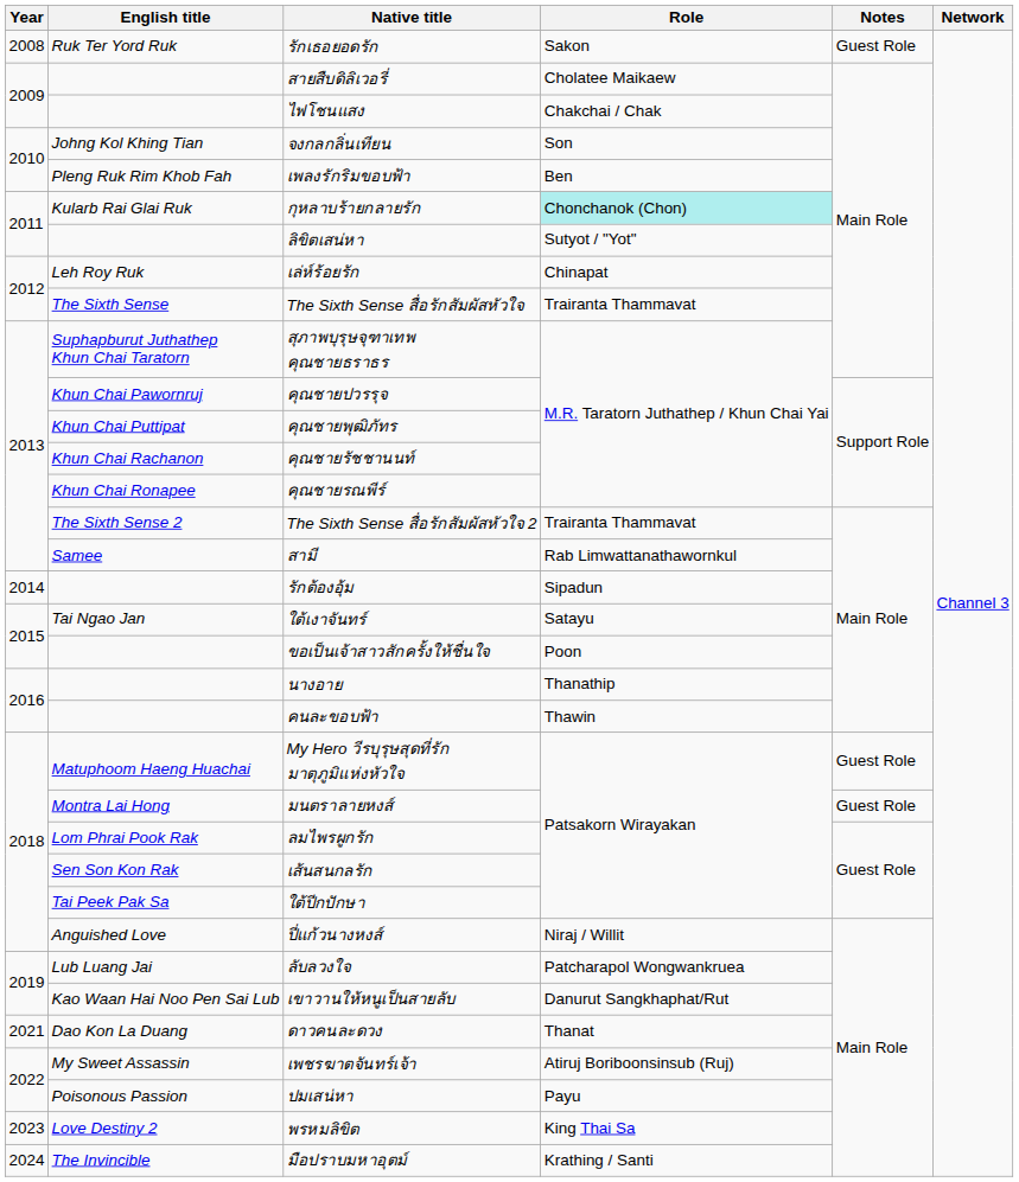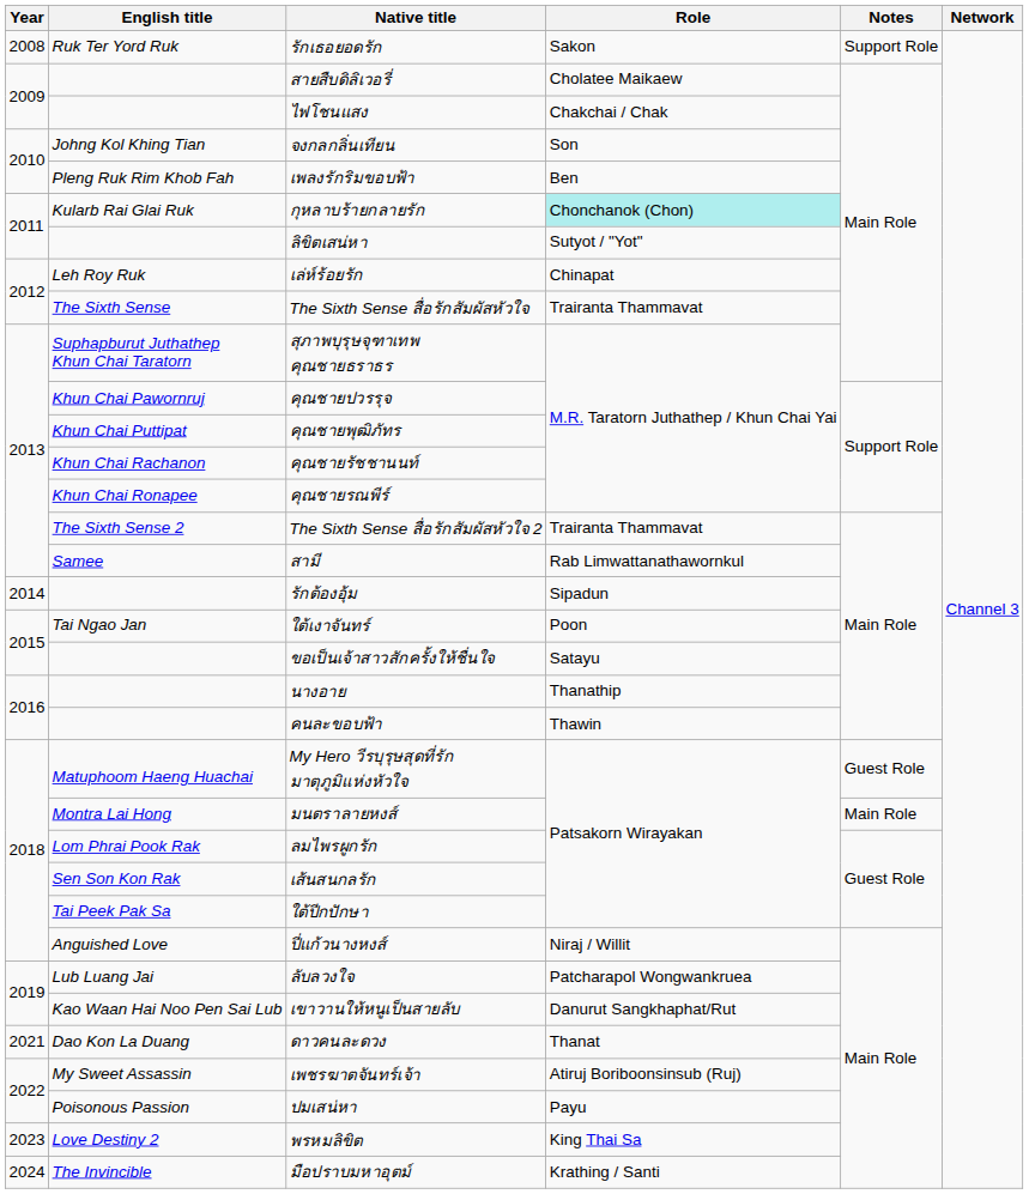 <table class="wikitable" style="font-size: 100%;">
 <tr>
 <th>Year</th>
 <th>English title</th>
 <th>Native title</th>
 <th>Role</th>
 <th>Notes</th>
 <th>Network</th>
 </tr>
 <tr>
 <td>2008</td>
 <td><em>Ruk Ter Yord Ruk</em></td>
 <td><em>รักเธอยอดรัก</em></td>
 <td>Sakon</td>
-<td>Guest Role</td>
+<td>Support Role</td>
 <td rowspan="50"><a href='#'>Channel 3</a></td>
 </tr>
 <tr>
 <td rowspan="2">2009</td>
 <td><em></em></td>
 <td><em>สายสืบดิลิเวอรี่</em></td>
 <td>Cholatee Maikaew</td>
 <td rowspan="9">Main Role</td>
 </tr>
 <tr>
 <td><em></em></td>
 <td><em>ไฟโชนแสง</em></td>
 <td>Chakchai / Chak</td>
 </tr>
 <tr>
 <td rowspan="2">2010</td>
 <td><em>Johng Kol Khing Tian</em></td>
 <td><em>จงกลกลิ่นเทียน</em></td>
 <td>Son</td>
 </tr>
 <tr>
 <td><em>Pleng Ruk Rim Khob Fah</em></td>
 <td><em>เพลงรักริมขอบฟ้า</em></td>
 <td>Ben</td>
 </tr>
 <tr>
 <td rowspan="2">2011</td>
 <td><em>Kularb Rai Glai Ruk</em></td>
 <td><em>กุหลาบร้ายกลายรัก</em></td>
 <td style="background: paleturquoise;">Chonchanok (Chon)</td>
 </tr>
 <tr>
 <td><em></em></td>
 <td><em>ลิขิตเสน่หา</em></td>
 <td>Sutyot / "Yot"</td>
 </tr>
 <tr>
 <td rowspan="2">2012</td>
 <td><em>Leh Roy Ruk</em></td>
 <td><em>เล่ห์ร้อยรัก</em></td>
 <td>Chinapat</td>
 </tr>
 <tr>
 <td><em><a href='#'>The Sixth Sense</a></em></td>
 <td><em>The Sixth Sense สื่อรักสัมผัสหัวใจ</em></td>
 <td>Trairanta Thammavat</td>
 </tr>
 <tr>
 <td rowspan="7">2013</td>
 <td><em><a href='#'>Suphapburut Juthathep</a></em><br><em><a href='#'>Khun Chai Taratorn</a></em></td>
 <td><em>สุภาพบุรุษจุฑาเทพ</em><br><em>คุณชายธราธร</em></td>
 <td rowspan="5"><a href='#'>M.R.</a> Taratorn Juthathep / Khun Chai Yai</td>
 </tr>
 <tr>
 <td><em><a href='#'>Khun Chai Pawornruj</a></em></td>
 <td><em>คุณชายปวรรุจ</em></td>
 <td rowspan="4">Support Role</td>
 </tr>
 <tr>
 <td><em><a href='#'>Khun Chai Puttipat</a></em></td>
 <td><em>คุณชายพุฒิภัทร</em></td>
 </tr>
 <tr>
 <td><em><a href='#'>Khun Chai Rachanon</a></em></td>
 <td><em>คุณชายรัชชานนท์</em></td>
 </tr>
 <tr>
 <td><em><a href='#'>Khun Chai Ronapee</a></em></td>
 <td><em>คุณชายรณพีร์</em></td>
 </tr>
 <tr>
 <td><em><a href='#'>The Sixth Sense 2</a></em></td>
 <td><em>The Sixth Sense สื่อรักสัมผัสหัวใจ 2</em></td>
 <td>Trairanta Thammavat</td>
 <td rowspan="7">Main Role</td>
 </tr>
 <tr>
 <td><em><a href='#'>Samee</a></em></td>
 <td><em>สามี</em></td>
 <td>Rab Limwattanathawornkul</td>
 </tr>
 <tr>
 <td>2014</td>
 <td><em></em></td>
 <td><em>รักต้องอุ้ม</em></td>
 <td>Sipadun</td>
 </tr>
 <tr>
 <td rowspan="2">2015</td>
 <td><em>Tai Ngao Jan</em></td>
 <td><em>ใต้เงาจันทร์</em></td>
-<td>Satayu</td>
+<td>Poon</td>
 </tr>
 <tr>
 <td><em></em></td>
 <td><em>ขอเป็นเจ้าสาวสักครั้งให้ชื่นใจ</em></td>
-<td>Poon</td>
+<td>Satayu</td>
 </tr>
 <tr>
 <td rowspan="2">2016</td>
 <td><em></em></td>
 <td><em>นางอาย</em></td>
 <td>Thanathip</td>
 </tr>
 <tr>
 <td><em></em></td>
 <td><em>คนละขอบฟ้า</em></td>
 <td>Thawin</td>
 </tr>
 <tr>
 <td rowspan="6">2018</td>
 <td><em></em><br><em><a href='#'>Matuphoom Haeng Huachai</a></em></td>
 <td><em>My Hero วีรบุรุษสุดที่รัก</em><br><em>มาตุภูมิแห่งหัวใจ</em></td>
 <td rowspan="5">Patsakorn Wirayakan</td>
 <td>Guest Role</td>
 </tr>
 <tr>
 <td><em><a href='#'>Montra Lai Hong</a></em></td>
 <td><em>มนตราลายหงส์</em></td>
-<td>Guest Role</td>
+<td>Main Role</td>
 </tr>
 <tr>
 <td><em><a href='#'>Lom Phrai Pook Rak</a></em></td>
 <td><em>ลมไพรผูกรัก</em></td>
 <td rowspan="3">Guest Role</td>
 </tr>
 <tr>
 <td><em><a href='#'>Sen Son Kon Rak</a></em></td>
 <td><em>เส้นสนกลรัก</em></td>
 </tr>
 <tr>
 <td><em><a href='#'>Tai Peek Pak Sa</a></em></td>
 <td><em>ใต้ปีกปักษา</em></td>
 </tr>
 <tr>
 <td><em>Anguished Love</em></td>
 <td><em>ปี่แก้วนางหงส์</em></td>
 <td Khun Raj>Niraj / Willit</td>
 <td rowspan="10">Main Role</td>
 </tr>
 <tr>
 <td rowspan="2">2019</td>
 <td><em>Lub Luang Jai</em></td>
 <td><em>ลับลวงใจ</em></td>
 <td>Patcharapol Wongwankruea</td>
 </tr>
 <tr>
 <td><em>Kao Waan Hai Noo Pen Sai Lub</em></td>
 <td><em>เขาวานให้หนูเป็นสายลับ</em></td>
 <td>Danurut Sangkhaphat/Rut</td>
 </tr>
 <tr>
 <td>2021</td>
 <td><em>Dao Kon La Duang</em></td>
 <td><em>ดาวคนละดวง</em></td>
 <td>Thanat</td>
 </tr>
 <tr>
 <td rowspan="2">2022</td>
 <td><em>My Sweet Assassin</em></td>
 <td><em>เพชรฆาตจันทร์เจ้า</em></td>
 <td>Atiruj Boriboonsinsub (Ruj)</td>
 </tr>
 <tr>
 <td><em>Poisonous Passion</em></td>
 <td><em>ปมเสน่หา</em></td>
 <td>Payu</td>
 </tr>
 <tr>
 <td>2023</td>
 <td><em><a href='#'>Love Destiny 2</a></em></td>
 <td><em>พรหมลิขิต</em></td>
 <td>King <a href='#'>Thai Sa</a></td>
 </tr>
 <tr>
 <td>2024</td>
 <td><em><a href='#'>The Invincible</a></em></td>
 <td><em>มือปราบมหาอุตม์</em></td>
 <td>Krathing / Santi</td>
 </tr>
 </table>
